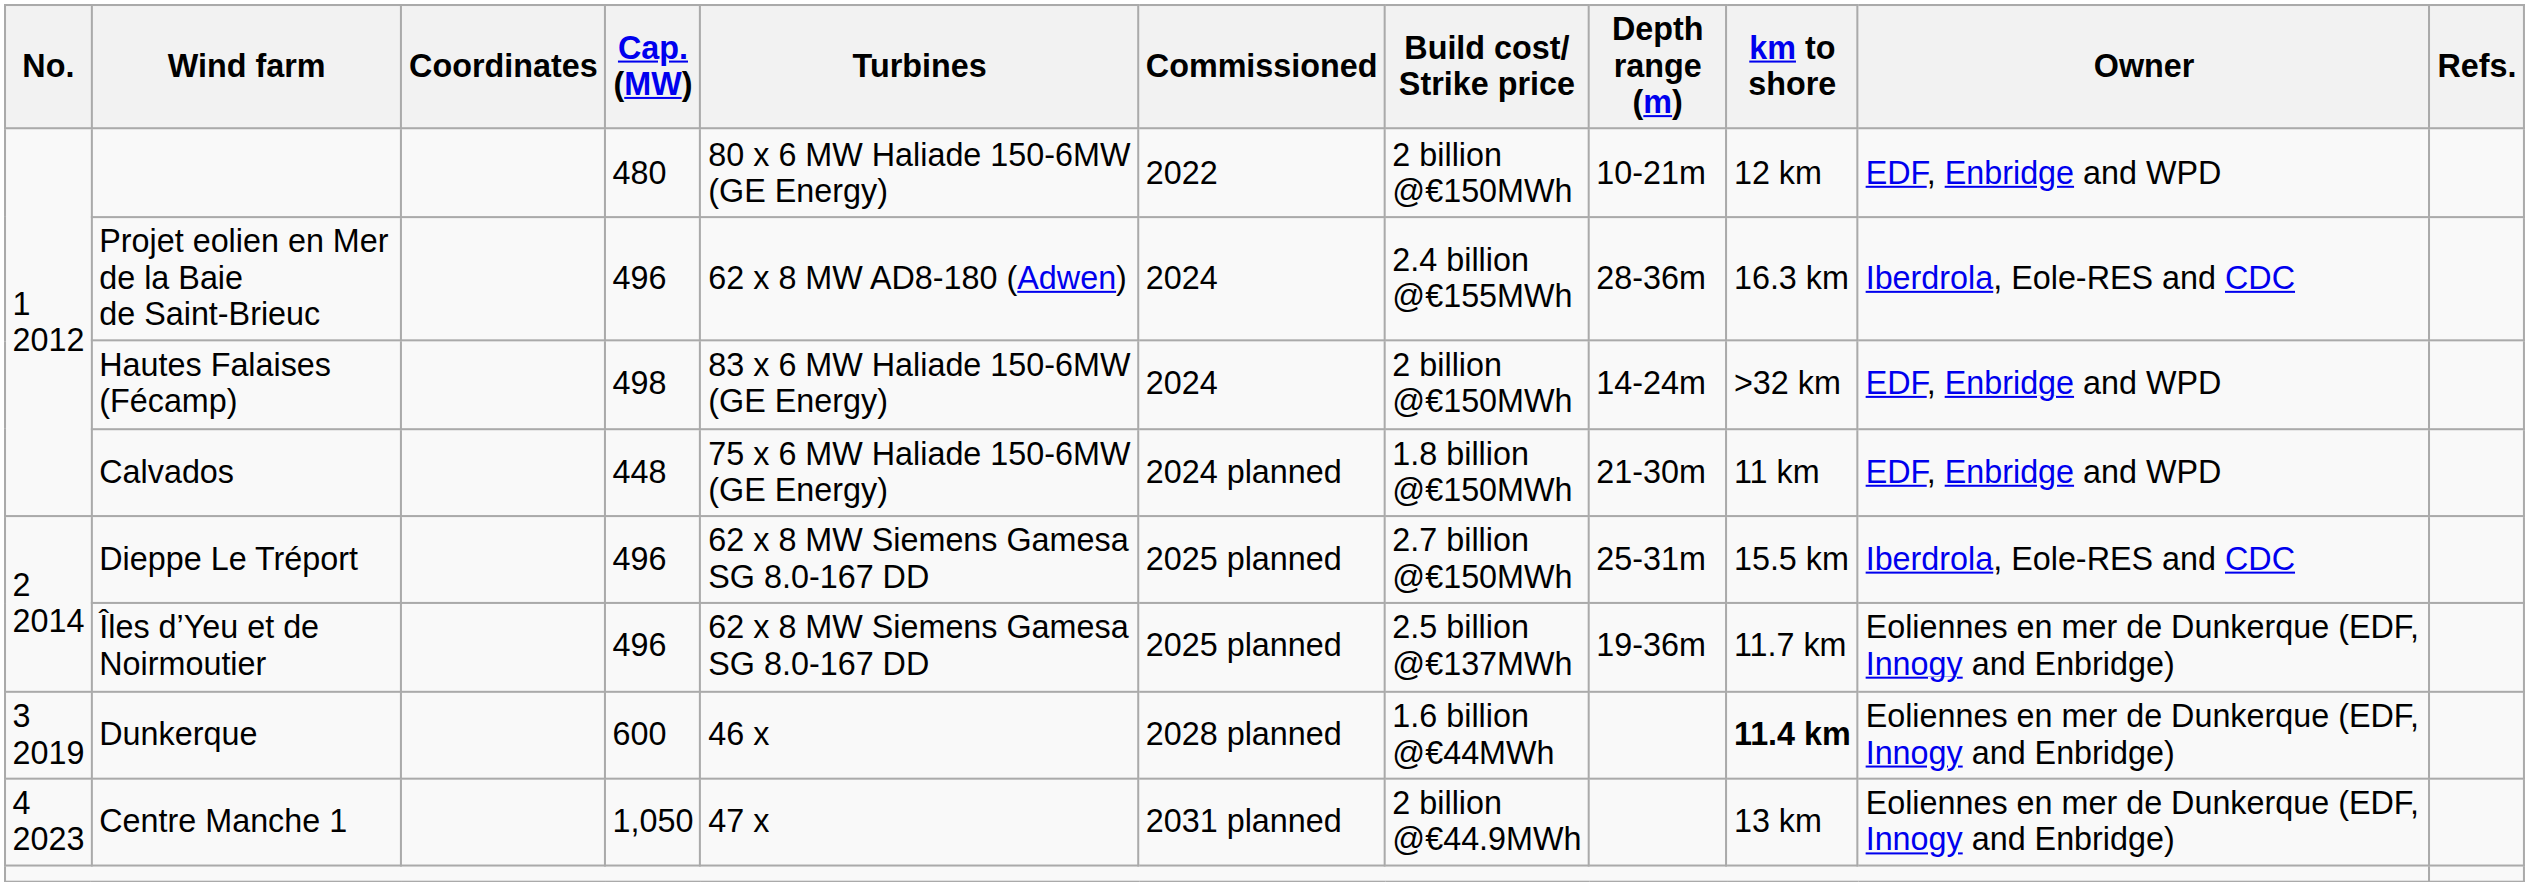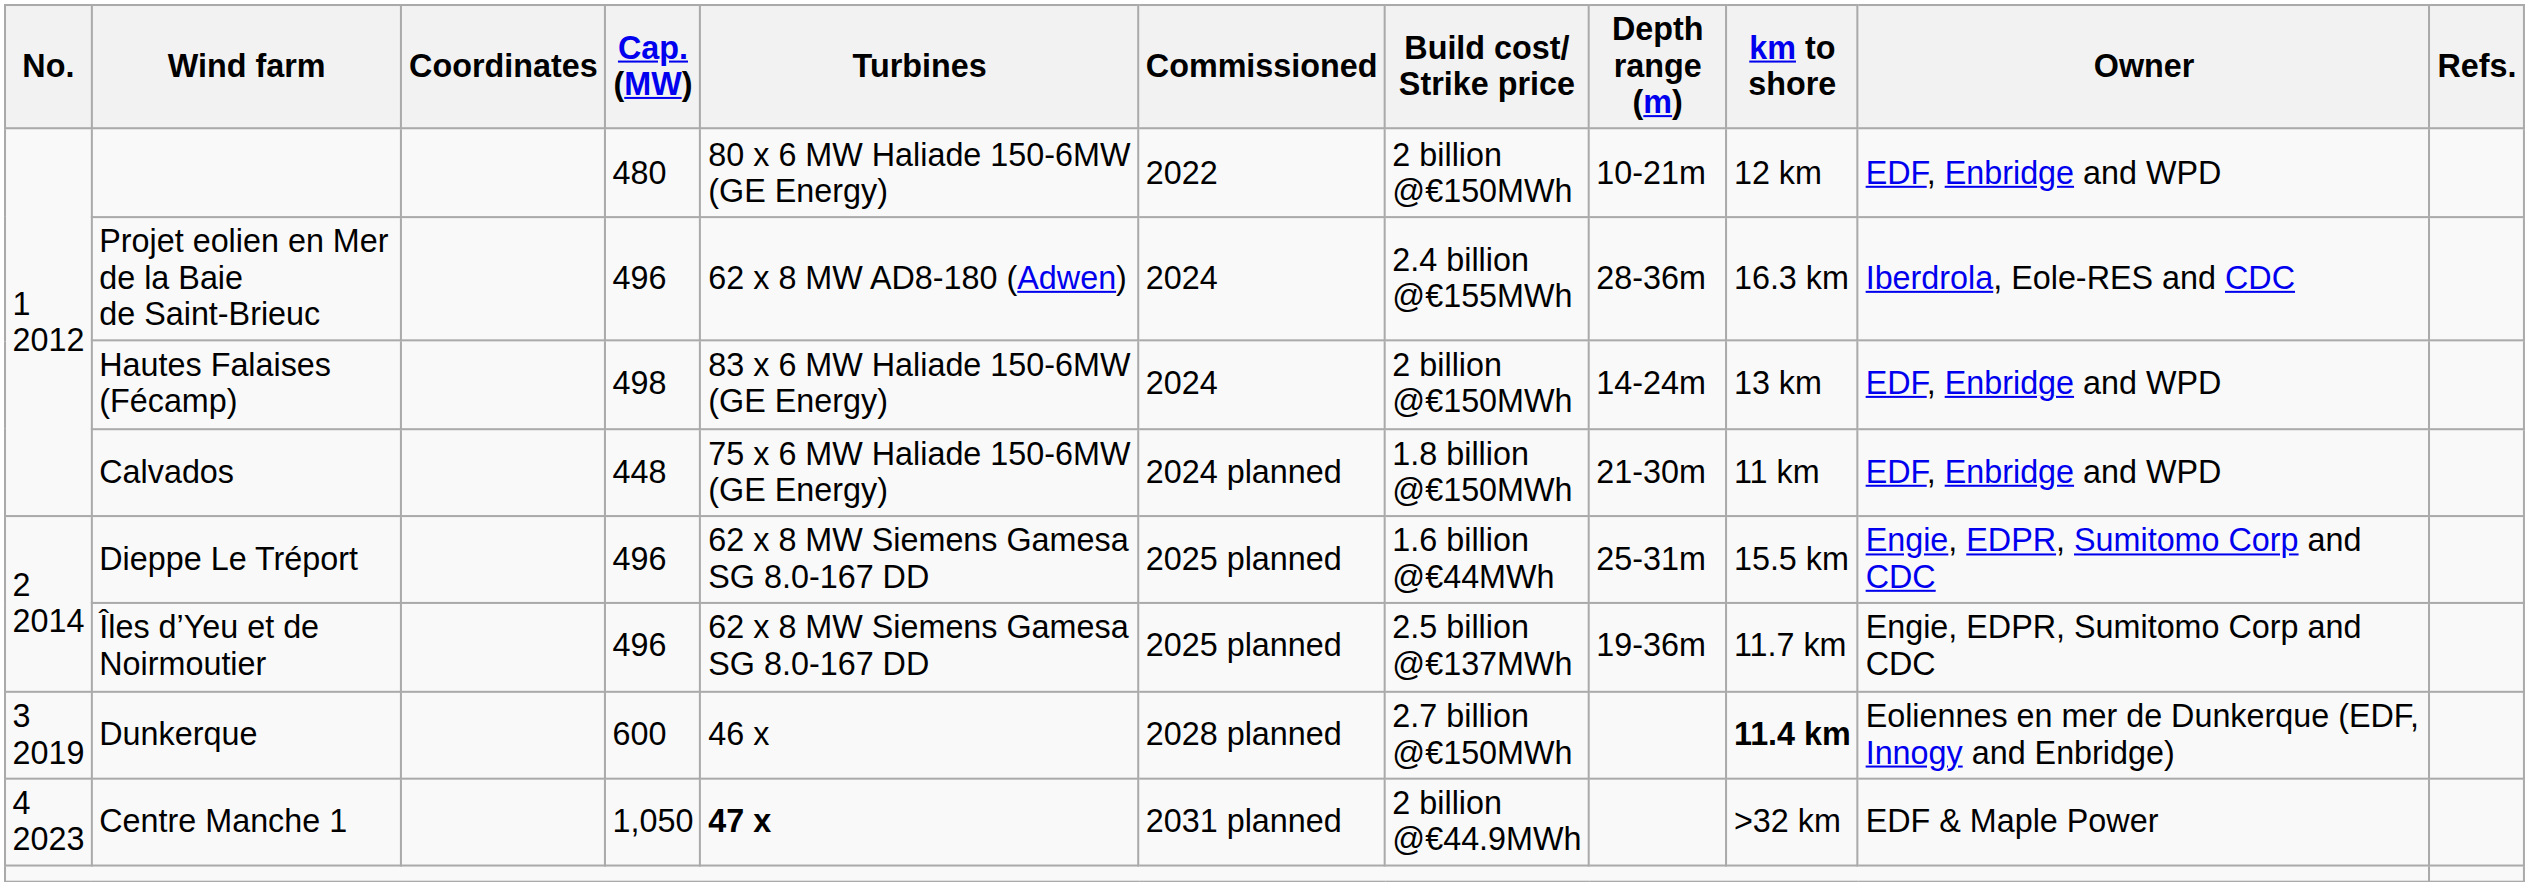 <table class="wikitable sortable">
 <tr>
 <th>No.</th>
 <th>Wind farm</th>
 <th>Coordinates</th>
 <th><a href='#'>Cap.</a><br> (<a href='#'>MW</a>)</th>
 <th>Turbines</th>
 <th>Commissioned</th>
 <th>Build cost/<br>Strike price</th>
 <th>Depth<br>range (<a href='#'>m</a>)</th>
 <th><a href='#'>km</a> to<br>shore</th>
 <th>Owner</th>
 <th>Refs.</th>
 </tr>
 <tr>
 <td rowspan="4">1 <br> 2012</td>
 <td></td>
 <td></td>
 <td>480</td>
 <td>80 x 6 MW Haliade 150-6MW (GE Energy)</td>
 <td>2022</td>
 <td>2 billion <br>@€150MWh</td>
 <td>10-21m</td>
 <td>12 km</td>
 <td><a href='#'>EDF</a>, <a href='#'>Enbridge</a> and WPD</td>
 <td></td>
 </tr>
 <tr>
 <td>Projet eolien en Mer <br>de la Baie <br>de Saint-Brieuc</td>
 <td></td>
 <td>496</td>
 <td>62 x 8 MW AD8-180 (<a href='#'>Adwen</a>)</td>
 <td>2024</td>
 <td>2.4 billion<br>@€155MWh</td>
 <td>28-36m</td>
 <td>16.3 km</td>
 <td><a href='#'>Iberdrola</a>, Eole-RES and <a href='#'>CDC</a></td>
 <td></td>
 </tr>
 <tr>
 <td>Hautes Falaises (Fécamp)</td>
 <td></td>
 <td>498</td>
 <td>83 x 6 MW Haliade 150-6MW (GE Energy)</td>
 <td>2024</td>
 <td>2 billion <br>@€150MWh</td>
 <td>14-24m</td>
-<td>>32 km</td>
+<td>13 km</td>
 <td><a href='#'>EDF</a>, <a href='#'>Enbridge</a> and WPD</td>
 <td></td>
 </tr>
 <tr>
 <td>Calvados</td>
 <td></td>
 <td>448</td>
 <td>75 x 6 MW Haliade 150-6MW (GE Energy)</td>
 <td>2024 planned</td>
 <td>1.8 billion <br>@€150MWh</td>
 <td>21-30m</td>
 <td>11 km</td>
 <td><a href='#'>EDF</a>, <a href='#'>Enbridge</a> and WPD</td>
 <td></td>
 </tr>
 <tr>
 <td rowspan="2">2 <br>2014</td>
 <td>Dieppe Le Tréport</td>
 <td></td>
 <td>496</td>
 <td>62 x 8 MW Siemens Gamesa SG 8.0-167 DD</td>
 <td>2025 planned</td>
-<td>2.7 billion<br>@€150MWh</td>
+<td>1.6 billion<br> @€44MWh</td>
 <td>25-31m</td>
 <td>15.5 km</td>
-<td><a href='#'>Iberdrola</a>, Eole-RES and <a href='#'>CDC</a></td>
+<td><a href='#'>Engie</a>, <a href='#'>EDPR</a>, <a href='#'>Sumitomo Corp</a> and <a href='#'>CDC</a></td>
 <td></td>
 </tr>
 <tr>
 <td>Îles d’Yeu et de Noirmoutier</td>
 <td></td>
 <td>496</td>
 <td>62 x 8 MW Siemens Gamesa SG 8.0-167 DD</td>
 <td>2025 planned</td>
 <td>2.5 billion <br> @€137MWh</td>
 <td>19-36m</td>
 <td>11.7 km</td>
-<td>Eoliennes en mer de Dunkerque (EDF, <a href='#'>Innogy</a> and Enbridge)</td>
+<td>Engie, EDPR, Sumitomo Corp and CDC</td>
 <td></td>
 </tr>
 <tr>
 <td>3 <br> 2019</td>
 <td>Dunkerque</td>
 <td></td>
 <td>600</td>
 <td>46 x</td>
 <td>2028 planned</td>
-<td>1.6 billion<br> @€44MWh</td>
+<td>2.7 billion<br>@€150MWh</td>
 <td></td>
 <td><strong>11.4 km</strong></td>
 <td>Eoliennes en mer de Dunkerque (EDF, <a href='#'>Innogy</a> and Enbridge)</td>
 <td></td>
 </tr>
 <tr>
 <td>4 <br>2023</td>
 <td>Centre Manche 1</td>
 <td></td>
 <td>1,050</td>
-<td>47 x</td>
+<td><strong>47 x</strong></td>
 <td>2031 planned</td>
 <td>2 billion <br>@€44.9MWh</td>
 <td></td>
-<td>13 km</td>
-<td>Eoliennes en mer de Dunkerque (EDF, <a href='#'>Innogy</a> and Enbridge)</td>
+<td>>32 km</td>
+<td>EDF & Maple Power</td>
 <td></td>
 </tr>
 <tr class="sortbottom">
 <td colspan="10"></td>
 </tr>
 </table>
